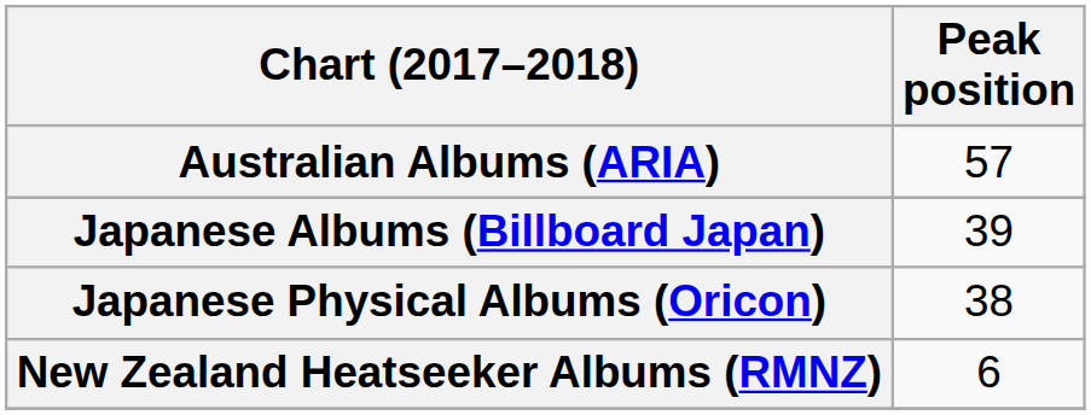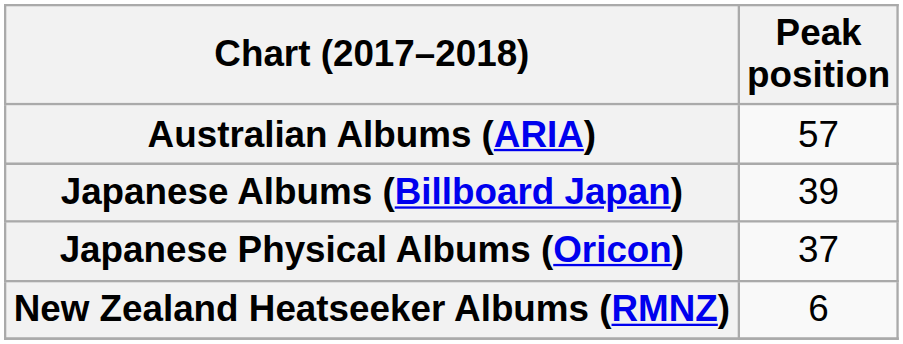 <table class="wikitable sortable plainrowheaders" style="text-align:center">
 <tr>
 <th scope="col">Chart (2017–2018)</th>
 <th scope="col">Peak<br>position</th>
 </tr>
 <tr>
 <th scope="row">Australian Albums (<a href='#'>ARIA</a>)</th>
 <td>57</td>
 </tr>
 <tr>
 </tr>
 <tr>
 </tr>
 <tr>
 </tr>
 <tr>
 </tr>
 <tr>
 <th scope="row">Japanese Albums (<a href='#'>Billboard Japan</a>)</th>
 <td>39</td>
 </tr>
 <tr>
 <th scope="row">Japanese Physical Albums (<a href='#'>Oricon</a>)</th>
-<td>38</td>
+<td>37</td>
 </tr>
 <tr>
 <th scope="row">New Zealand Heatseeker Albums (<a href='#'>RMNZ</a>)</th>
 <td>6</td>
 </tr>
 <tr>
 </tr>
 </table>
